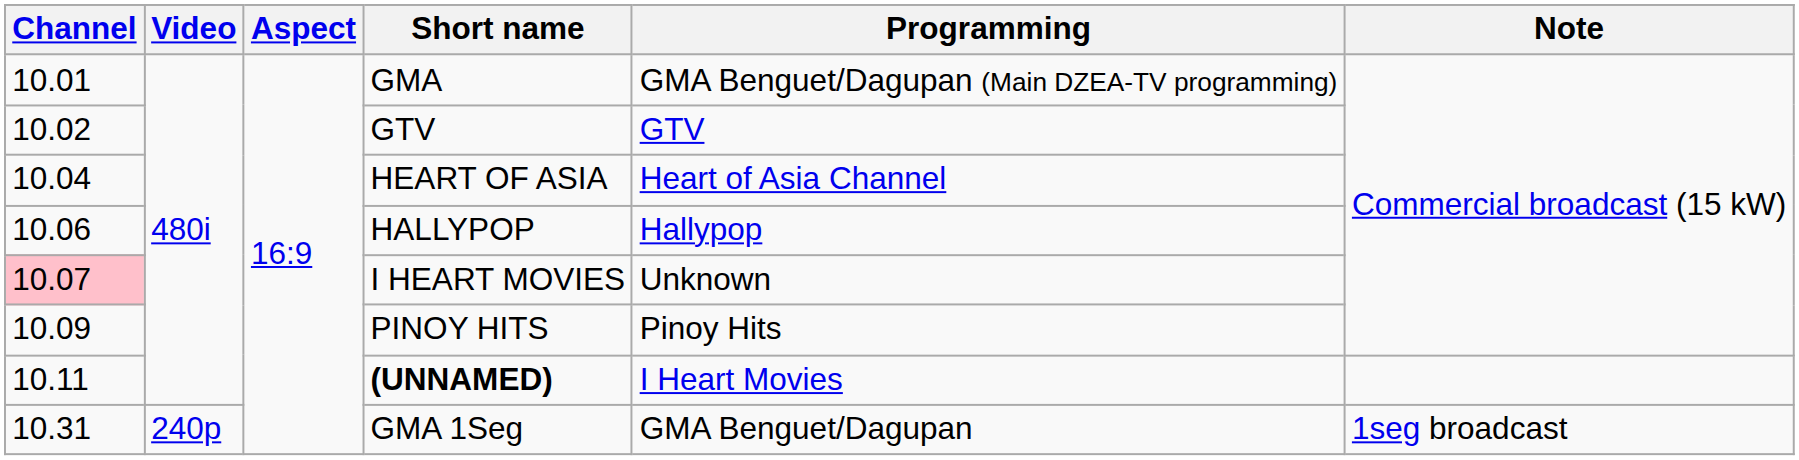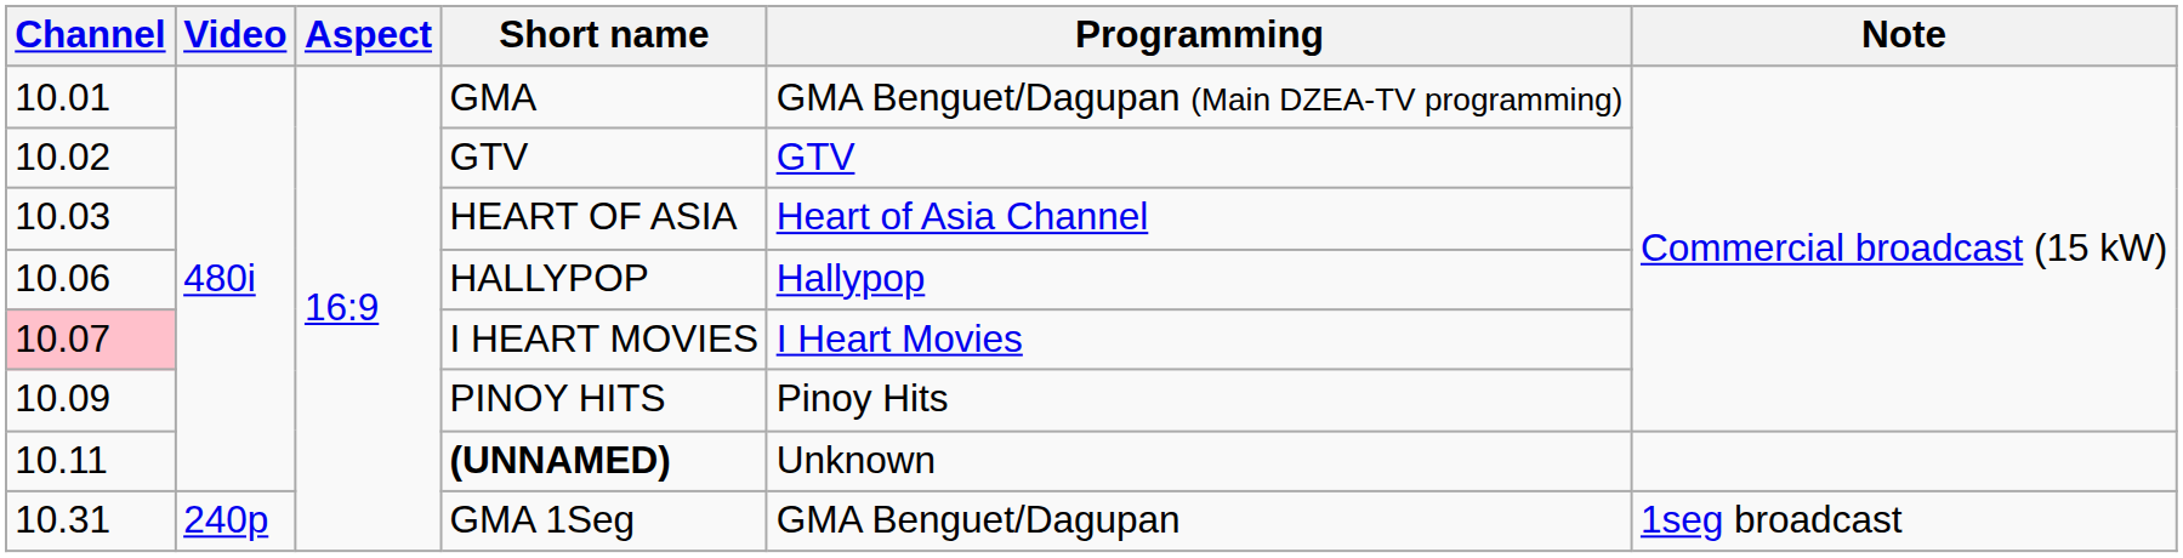 <table class="wikitable">
 <tr>
 <th><a href='#'>Channel</a></th>
 <th><a href='#'>Video</a></th>
 <th><a href='#'>Aspect</a></th>
 <th>Short name</th>
 <th>Programming</th>
 <th>Note</th>
 </tr>
 <tr>
 <td>10.01</td>
 <td rowspan="7"><a href='#'>480i</a></td>
 <td rowspan="8"><a href='#'>16:9</a></td>
 <td>GMA</td>
 <td>GMA Benguet/Dagupan <small>(Main DZEA-TV programming)</small></td>
 <td rowspan="6"><a href='#'>Commercial broadcast</a> (15 kW)</td>
 </tr>
 <tr>
 <td>10.02</td>
 <td>GTV</td>
 <td><a href='#'>GTV</a></td>
 </tr>
 <tr>
-<td>10.04</td>
+<td>10.03</td>
 <td>HEART OF ASIA</td>
 <td><a href='#'>Heart of Asia Channel</a></td>
 </tr>
 <tr>
 <td>10.06</td>
 <td>HALLYPOP</td>
 <td><a href='#'>Hallypop</a></td>
 </tr>
 <tr>
 <td style="background: pink;">10.07</td>
 <td>I HEART MOVIES</td>
-<td>Unknown</td>
+<td><a href='#'>I Heart Movies</a></td>
 </tr>
 <tr>
 <td>10.09</td>
 <td>PINOY HITS</td>
 <td>Pinoy Hits</td>
 </tr>
 <tr>
 <td>10.11</td>
 <td><strong>(UNNAMED)</strong></td>
-<td><a href='#'>I Heart Movies</a></td>
+<td>Unknown</td>
 <td></td>
 </tr>
 <tr>
 <td>10.31</td>
 <td><a href='#'>240p</a></td>
 <td>GMA 1Seg</td>
 <td>GMA Benguet/Dagupan</td>
 <td><a href='#'>1seg</a> broadcast</td>
 </tr>
 </table>
